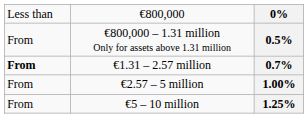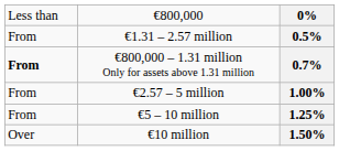 <table class="wikitable" style="float:left; width:400px"; title:"2008">
 <tr ---->
 <td>Less than</td>
 <td align="center">€800,000</td>
 <th align="left">0%</th>
 </tr>
 <tr ---->
 <td>From</td>
-<td align="center">€800,000 – 1.31 million<br><small>Only for assets above 1.31 million</small></td>
+<td align="center">€1.31 – 2.57 million</td>
 <th align="left">0.5%</th>
 </tr>
 <tr ---->
 <td><strong>From</strong></td>
-<td align="center">€1.31 – 2.57 million</td>
+<td align="center">€800,000 – 1.31 million<br><small>Only for assets above 1.31 million</small></td>
 <th align="left">0.7%</th>
 </tr>
 <tr ---->
 <td>From</td>
 <td align="center">€2.57 – 5 million</td>
 <th align="left">1.00%</th>
 </tr>
 <tr ---->
 <td>From</td>
 <td align="center">€5 – 10 million</td>
 <th align="left">1.25%</th>
 </tr>
+<tr ---->
+<td>Over</td>
+<td align="center">€10 million</td>
+<th align="left">1.50%</th>
+</tr>
 </table>
